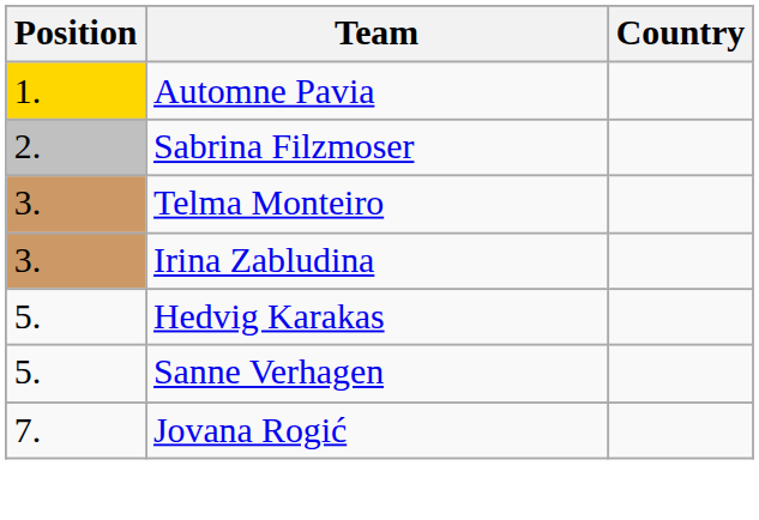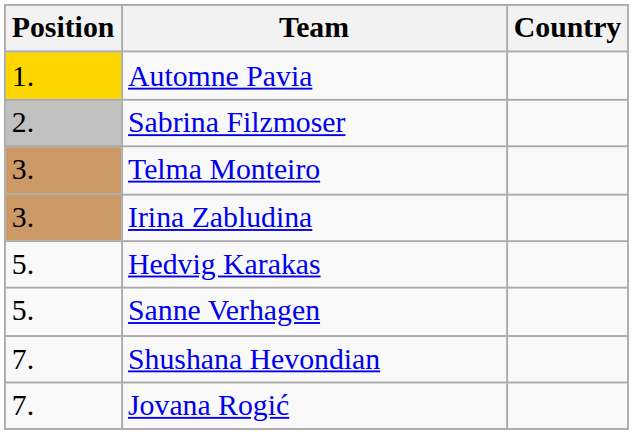 <table class=wikitable>
 <tr>
 <th width=10>Position</th>
 <th width=200>Team</th>
 <th>Country</th>
 </tr>
 <tr>
 <td bgcolor=gold>1.</td>
 <td><a href='#'>Automne Pavia</a></td>
 <td></td>
 </tr>
 <tr>
 <td bgcolor="silver">2.</td>
 <td><a href='#'>Sabrina Filzmoser</a></td>
 <td></td>
 </tr>
 <tr>
 <td bgcolor="CC9966">3.</td>
 <td><a href='#'>Telma Monteiro</a></td>
 <td></td>
 </tr>
 <tr>
 <td bgcolor="CC9966">3.</td>
 <td><a href='#'>Irina Zabludina</a></td>
 <td></td>
 </tr>
 <tr>
 <td>5.</td>
 <td><a href='#'>Hedvig Karakas</a></td>
 <td></td>
 </tr>
 <tr>
 <td>5.</td>
 <td><a href='#'>Sanne Verhagen</a></td>
 <td></td>
 </tr>
 <tr>
 <td>7.</td>
+<td><a href='#'>Shushana Hevondian</a></td>
+<td></td>
+</tr>
+<tr>
+<td>7.</td>
 <td><a href='#'>Jovana Rogić</a></td>
 <td></td>
 </tr>
 </table>
